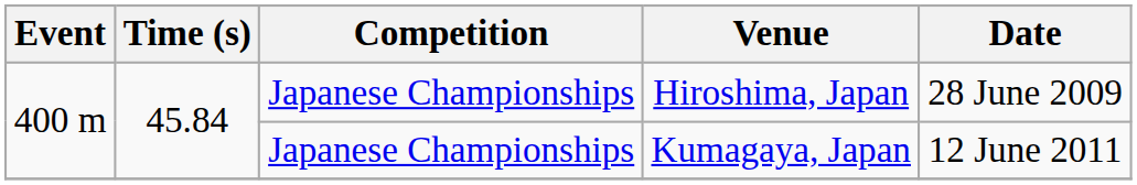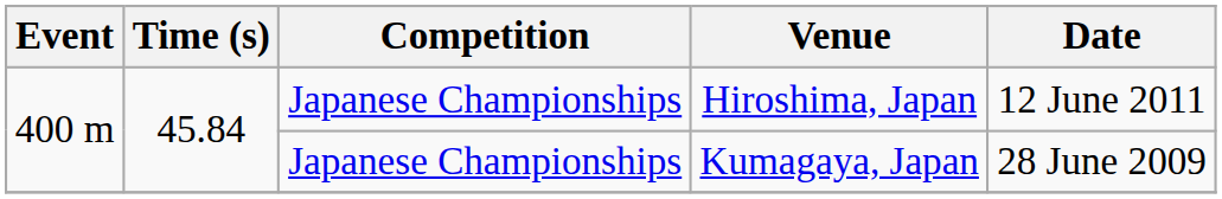 <table class="wikitable" style=text-align:center>
 <tr>
 <th>Event</th>
 <th>Time (s)</th>
 <th>Competition</th>
 <th>Venue</th>
 <th>Date</th>
 </tr>
 <tr>
 <td rowspan=2>400 m</td>
 <td rowspan=2>45.84</td>
 <td><a href='#'>Japanese Championships</a></td>
 <td><a href='#'>Hiroshima, Japan</a></td>
-<td>28 June 2009</td>
+<td>12 June 2011</td>
 </tr>
 <tr>
 <td><a href='#'>Japanese Championships</a></td>
 <td><a href='#'>Kumagaya, Japan</a></td>
-<td>12 June 2011</td>
+<td>28 June 2009</td>
 </tr>
 <tr>
 </tr>
 </table>
